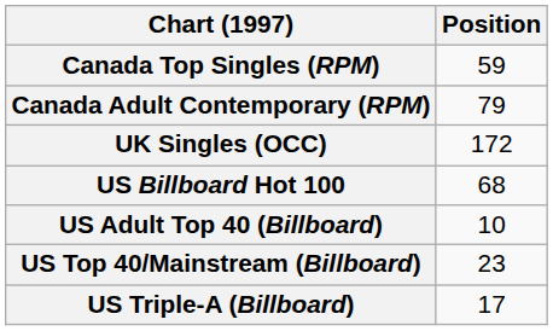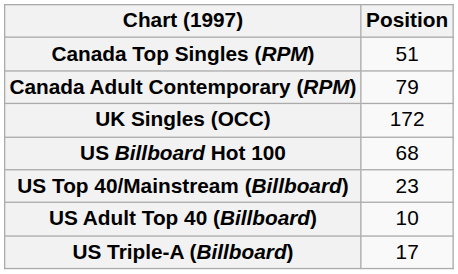 <table class="wikitable sortable plainrowheaders" style="text-align:center">
 <tr>
 <th>Chart (1997)</th>
 <th>Position</th>
 </tr>
 <tr>
 <th scope=row>Canada Top Singles (<em>RPM</em>)</th>
-<td>59</td>
+<td>51</td>
 </tr>
 <tr>
 <th scope=row>Canada Adult Contemporary (<em>RPM</em>)</th>
 <td>79</td>
 </tr>
 <tr>
 <th scope="row">UK Singles (OCC)</th>
 <td>172</td>
 </tr>
 <tr>
 <th scope="row">US <em>Billboard</em> Hot 100</th>
 <td>68</td>
 </tr>
 <tr>
+<th scope="row">US Top 40/Mainstream (<em>Billboard</em>)</th>
+<td>23</td>
+</tr>
+<tr>
 <th scope="row">US Adult Top 40 (<em>Billboard</em>)</th>
 <td>10</td>
-</tr>
-<tr>
-<th scope="row">US Top 40/Mainstream (<em>Billboard</em>)</th>
-<td>23</td>
 </tr>
 <tr>
 <th scope="row">US Triple-A (<em>Billboard</em>)</th>
 <td>17</td>
 </tr>
 </table>
